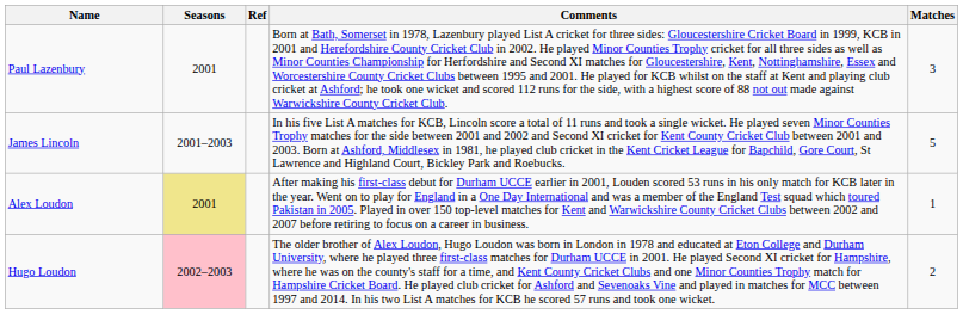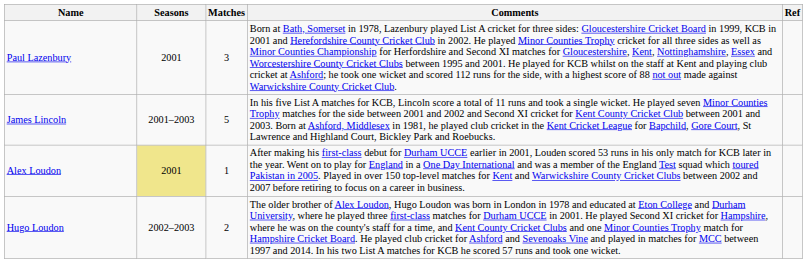 <table class="wikitable">
 <tr>
 <th style="width:200px">Name</th>
 <th style="width:100px">Seasons</th>
+<th>Matches</th>
+<th>Comments</th>
 <th>Ref</th>
-<th>Comments</th>
-<th>Matches</th>
 </tr>
 <tr>
 <td><a href='#'>Paul Lazenbury</a></td>
 <td style="text-align: center;">2001</td>
+<td style="text-align: center;">3</td>
+<td>Born at <a href='#'>Bath, Somerset</a> in 1978, Lazenbury played List A cricket for three sides: <a href='#'>Gloucestershire Cricket Board</a> in 1999, KCB in 2001 and <a href='#'>Herefordshire County Cricket Club</a> in 2002. He played <a href='#'>Minor Counties Trophy</a> cricket for all three sides as well as <a href='#'>Minor Counties Championship</a> for Herfordshire and Second XI matches for <a href='#'>Gloucestershire</a>, <a href='#'>Kent</a>, <a href='#'>Nottinghamshire</a>, <a href='#'>Essex</a> and <a href='#'>Worcestershire County Cricket Clubs</a> between 1995 and 2001. He played for KCB whilst on the staff at Kent and playing club cricket at <a href='#'>Ashford</a>; he took one wicket and scored 112 runs for the side, with a highest score of 88 <a href='#'>not out</a> made against <a href='#'>Warwickshire County Cricket Club</a>.</td>
 <td></td>
-<td>Born at <a href='#'>Bath, Somerset</a> in 1978, Lazenbury played List A cricket for three sides: <a href='#'>Gloucestershire Cricket Board</a> in 1999, KCB in 2001 and <a href='#'>Herefordshire County Cricket Club</a> in 2002. He played <a href='#'>Minor Counties Trophy</a> cricket for all three sides as well as <a href='#'>Minor Counties Championship</a> for Herfordshire and Second XI matches for <a href='#'>Gloucestershire</a>, <a href='#'>Kent</a>, <a href='#'>Nottinghamshire</a>, <a href='#'>Essex</a> and <a href='#'>Worcestershire County Cricket Clubs</a> between 1995 and 2001. He played for KCB whilst on the staff at Kent and playing club cricket at <a href='#'>Ashford</a>; he took one wicket and scored 112 runs for the side, with a highest score of 88 <a href='#'>not out</a> made against <a href='#'>Warwickshire County Cricket Club</a>.</td>
-<td style="text-align: center;">3</td>
 </tr>
 <tr>
 <td><a href='#'>James Lincoln</a></td>
 <td style="text-align: center;">2001–2003</td>
+<td style="text-align: center;">5</td>
+<td>In his five List A matches for KCB, Lincoln score a total of 11 runs and took a single wicket. He played seven <a href='#'>Minor Counties Trophy</a> matches for the side between 2001 and 2002 and Second XI cricket for <a href='#'>Kent County Cricket Club</a> between 2001 and 2003. Born at <a href='#'>Ashford, Middlesex</a> in 1981, he played club cricket in the <a href='#'>Kent Cricket League</a> for <a href='#'>Bapchild</a>, <a href='#'>Gore Court</a>, St Lawrence and Highland Court, Bickley Park and Roebucks.</td>
 <td></td>
-<td>In his five List A matches for KCB, Lincoln score a total of 11 runs and took a single wicket. He played seven <a href='#'>Minor Counties Trophy</a> matches for the side between 2001 and 2002 and Second XI cricket for <a href='#'>Kent County Cricket Club</a> between 2001 and 2003. Born at <a href='#'>Ashford, Middlesex</a> in 1981, he played club cricket in the <a href='#'>Kent Cricket League</a> for <a href='#'>Bapchild</a>, <a href='#'>Gore Court</a>, St Lawrence and Highland Court, Bickley Park and Roebucks.</td>
-<td style="text-align: center;">5</td>
 </tr>
 <tr>
 <td><a href='#'>Alex Loudon</a></td>
 <td style="background: khaki; text-align: center;">2001</td>
+<td style="text-align: center;">1</td>
+<td>After making his <a href='#'>first-class</a> debut for <a href='#'>Durham UCCE</a> earlier in 2001, Louden scored 53 runs in his only match for KCB later in the year. Went on to play for <a href='#'>England</a> in a <a href='#'>One Day International</a> and was a member of the England <a href='#'>Test</a> squad which <a href='#'>toured Pakistan in 2005</a>. Played in over 150 top-level matches for <a href='#'>Kent</a> and <a href='#'>Warwickshire County Cricket Clubs</a> between 2002 and 2007 before retiring to focus on a career in business.</td>
 <td></td>
-<td>After making his <a href='#'>first-class</a> debut for <a href='#'>Durham UCCE</a> earlier in 2001, Louden scored 53 runs in his only match for KCB later in the year. Went on to play for <a href='#'>England</a> in a <a href='#'>One Day International</a> and was a member of the England <a href='#'>Test</a> squad which <a href='#'>toured Pakistan in 2005</a>. Played in over 150 top-level matches for <a href='#'>Kent</a> and <a href='#'>Warwickshire County Cricket Clubs</a> between 2002 and 2007 before retiring to focus on a career in business.</td>
-<td style="text-align: center;">1</td>
 </tr>
 <tr>
 <td><a href='#'>Hugo Loudon</a></td>
-<td style="background: pink; text-align: center;">2002–2003</td>
+<td style="text-align: center;">2002–2003</td>
+<td style="text-align: center;">2</td>
+<td>The older brother of <a href='#'>Alex Loudon</a>, Hugo Loudon was born in London in 1978 and educated at <a href='#'>Eton College</a> and <a href='#'>Durham University</a>, where he played three <a href='#'>first-class</a> matches for <a href='#'>Durham UCCE</a> in 2001. He played Second XI cricket for <a href='#'>Hampshire</a>, where he was on the county's staff for a time, and <a href='#'>Kent County Cricket Clubs</a> and one <a href='#'>Minor Counties Trophy</a> match for <a href='#'>Hampshire Cricket Board</a>. He played club cricket for <a href='#'>Ashford</a> and <a href='#'>Sevenoaks Vine</a> and played in matches for <a href='#'>MCC</a> between 1997 and 2014. In his two List A matches for KCB he scored 57 runs and took one wicket.</td>
 <td></td>
-<td>The older brother of <a href='#'>Alex Loudon</a>, Hugo Loudon was born in London in 1978 and educated at <a href='#'>Eton College</a> and <a href='#'>Durham University</a>, where he played three <a href='#'>first-class</a> matches for <a href='#'>Durham UCCE</a> in 2001. He played Second XI cricket for <a href='#'>Hampshire</a>, where he was on the county's staff for a time, and <a href='#'>Kent County Cricket Clubs</a> and one <a href='#'>Minor Counties Trophy</a> match for <a href='#'>Hampshire Cricket Board</a>. He played club cricket for <a href='#'>Ashford</a> and <a href='#'>Sevenoaks Vine</a> and played in matches for <a href='#'>MCC</a> between 1997 and 2014. In his two List A matches for KCB he scored 57 runs and took one wicket.</td>
-<td style="text-align: center;">2</td>
 </tr>
 </table>
